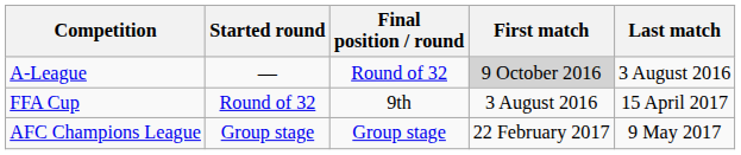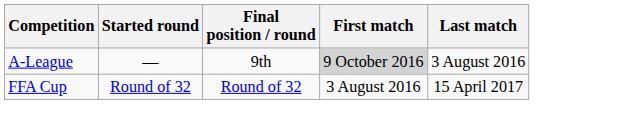 <table class="wikitable">
 <tr>
 <th>Competition</th>
 <th>Started round</th>
 <th>Final <br>position / round</th>
 <th>First match</th>
 <th>Last match</th>
 </tr>
 <tr style="text-align: center">
 <td align=left><a href='#'>A-League</a></td>
 <td>—</td>
-<td><a href='#'>Round of 32</a></td>
+<td>9th</td>
 <td style="background: lightgrey;">9 October 2016</td>
 <td>3 August 2016</td>
 </tr>
 <tr style="text-align: center">
 <td align=left><a href='#'>FFA Cup</a></td>
 <td><a href='#'>Round of 32</a></td>
-<td>9th</td>
+<td><a href='#'>Round of 32</a></td>
 <td>3 August 2016</td>
 <td>15 April 2017</td>
 </tr>
-<tr style="text-align: center">
-<td align=left><a href='#'>AFC Champions League</a></td>
-<td><a href='#'>Group stage</a></td>
-<td><a href='#'>Group stage</a></td>
-<td>22 February 2017</td>
-<td>9 May 2017</td>
-</tr>
 </table>
